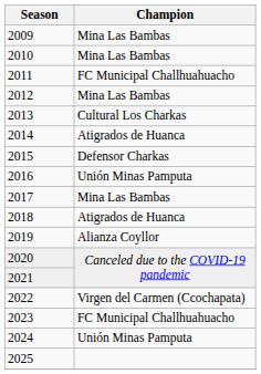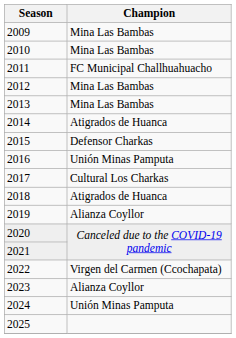 <table class="wikitable sortable">
 <tr>
 <th width=80px>Season</th>
 <th width=220px>Champion</th>
 </tr>
 <tr>
 <td>2009</td>
 <td>Mina Las Bambas</td>
 </tr>
 <tr>
 <td>2010</td>
 <td>Mina Las Bambas</td>
 </tr>
 <tr>
 <td>2011</td>
 <td>FC Municipal Challhuahuacho</td>
 </tr>
 <tr>
 <td>2012</td>
 <td>Mina Las Bambas</td>
 </tr>
 <tr>
 <td>2013</td>
-<td>Cultural Los Charkas</td>
+<td>Mina Las Bambas</td>
 </tr>
 <tr>
 <td>2014</td>
 <td>Atigrados de Huanca</td>
 </tr>
 <tr>
 <td>2015</td>
 <td>Defensor Charkas</td>
 </tr>
 <tr>
 <td>2016</td>
 <td>Unión Minas Pamputa</td>
 </tr>
 <tr>
 <td>2017</td>
-<td>Mina Las Bambas</td>
+<td>Cultural Los Charkas</td>
 </tr>
 <tr>
 <td>2018</td>
 <td>Atigrados de Huanca</td>
 </tr>
 <tr>
 <td>2019</td>
 <td>Alianza Coyllor</td>
 </tr>
 <tr bgcolor=#efefef>
 <td>2020</td>
 <td rowspan=2 colspan="1" align=center><em>Canceled due to the <a href='#'>COVID-19 pandemic</a></em></td>
 </tr>
 <tr bgcolor=#efefef>
 <td>2021</td>
 </tr>
 <tr>
 <td>2022</td>
 <td>Virgen del Carmen (Ccochapata)</td>
 </tr>
 <tr>
 <td>2023</td>
-<td>FC Municipal Challhuahuacho</td>
+<td>Alianza Coyllor</td>
 </tr>
 <tr>
 <td>2024</td>
 <td>Unión Minas Pamputa</td>
 </tr>
 <tr>
 <td>2025</td>
 <td></td>
 </tr>
 <tr>
 </tr>
 </table>
